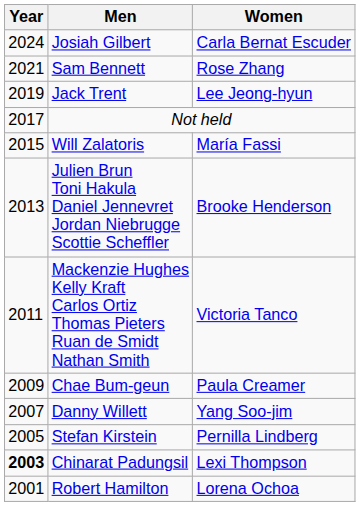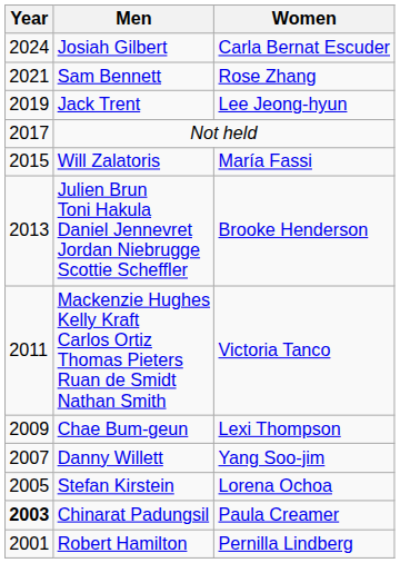 <table class="wikitable">
 <tr>
 <th>Year</th>
 <th>Men</th>
 <th>Women</th>
 </tr>
 <tr>
 <td>2024</td>
 <td> <a href='#'>Josiah Gilbert</a></td>
 <td> <a href='#'>Carla Bernat Escuder</a></td>
 </tr>
 <tr>
 <td>2021</td>
 <td> <a href='#'>Sam Bennett</a></td>
 <td> <a href='#'>Rose Zhang</a></td>
 </tr>
 <tr>
 <td>2019</td>
 <td> <a href='#'>Jack Trent</a></td>
 <td> <a href='#'>Lee Jeong-hyun</a></td>
 </tr>
 <tr>
 <td>2017</td>
 <td colspan=2 align=center><em>Not held</em></td>
 </tr>
 <tr>
 <td>2015</td>
 <td> <a href='#'>Will Zalatoris</a></td>
 <td> <a href='#'>María Fassi</a></td>
 </tr>
 <tr>
 <td>2013</td>
 <td> <a href='#'>Julien Brun</a><br> <a href='#'>Toni Hakula</a><br> <a href='#'>Daniel Jennevret</a><br> <a href='#'>Jordan Niebrugge</a><br> <a href='#'>Scottie Scheffler</a></td>
 <td> <a href='#'>Brooke Henderson</a></td>
 </tr>
 <tr>
 <td>2011</td>
 <td> <a href='#'>Mackenzie Hughes</a><br> <a href='#'>Kelly Kraft</a><br> <a href='#'>Carlos Ortiz</a><br> <a href='#'>Thomas Pieters</a><br> <a href='#'>Ruan de Smidt</a><br> <a href='#'>Nathan Smith</a></td>
 <td> <a href='#'>Victoria Tanco</a></td>
 </tr>
 <tr>
 <td>2009</td>
 <td> <a href='#'>Chae Bum-geun</a></td>
-<td> <a href='#'>Paula Creamer</a></td>
+<td> <a href='#'>Lexi Thompson</a></td>
 </tr>
 <tr>
 <td>2007</td>
 <td> <a href='#'>Danny Willett</a></td>
 <td> <a href='#'>Yang Soo-jim</a></td>
 </tr>
 <tr>
 <td>2005</td>
 <td> <a href='#'>Stefan Kirstein</a></td>
-<td> <a href='#'>Pernilla Lindberg</a></td>
+<td> <a href='#'>Lorena Ochoa</a></td>
 </tr>
 <tr>
 <td><strong>2003</strong></td>
 <td> <a href='#'>Chinarat Padungsil</a></td>
-<td> <a href='#'>Lexi Thompson</a></td>
+<td> <a href='#'>Paula Creamer</a></td>
 </tr>
 <tr>
 <td>2001</td>
 <td> <a href='#'>Robert Hamilton</a></td>
-<td> <a href='#'>Lorena Ochoa</a></td>
+<td> <a href='#'>Pernilla Lindberg</a></td>
 </tr>
 </table>
